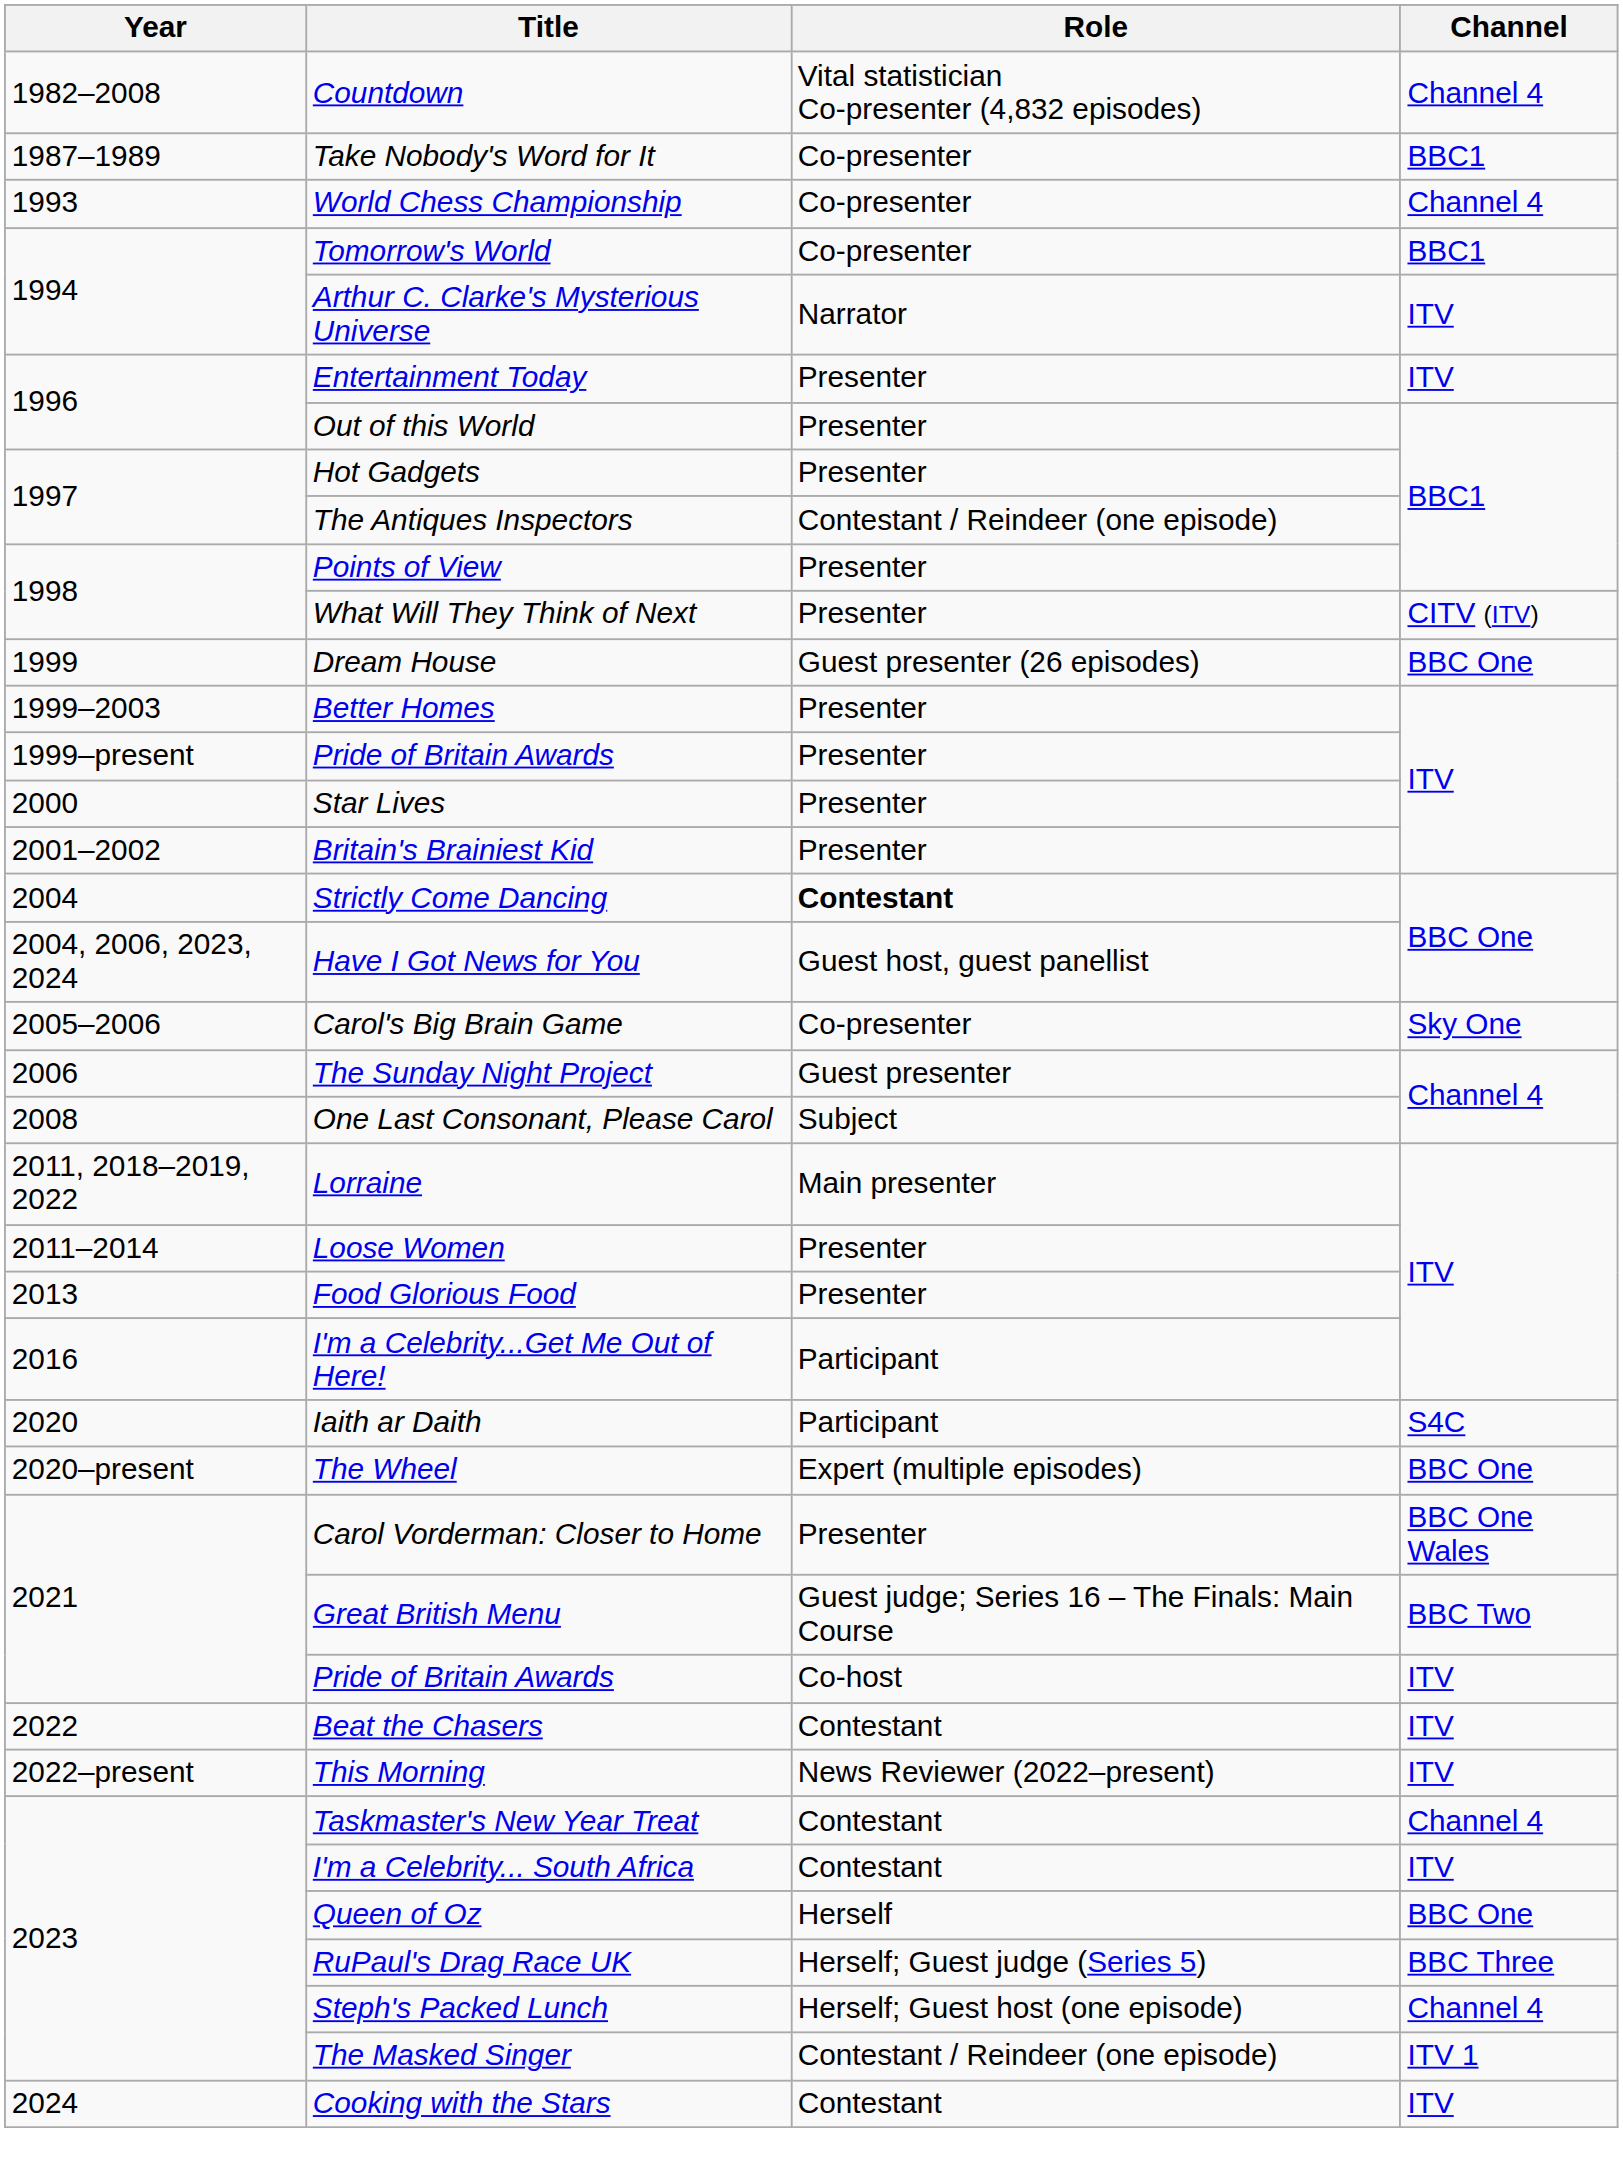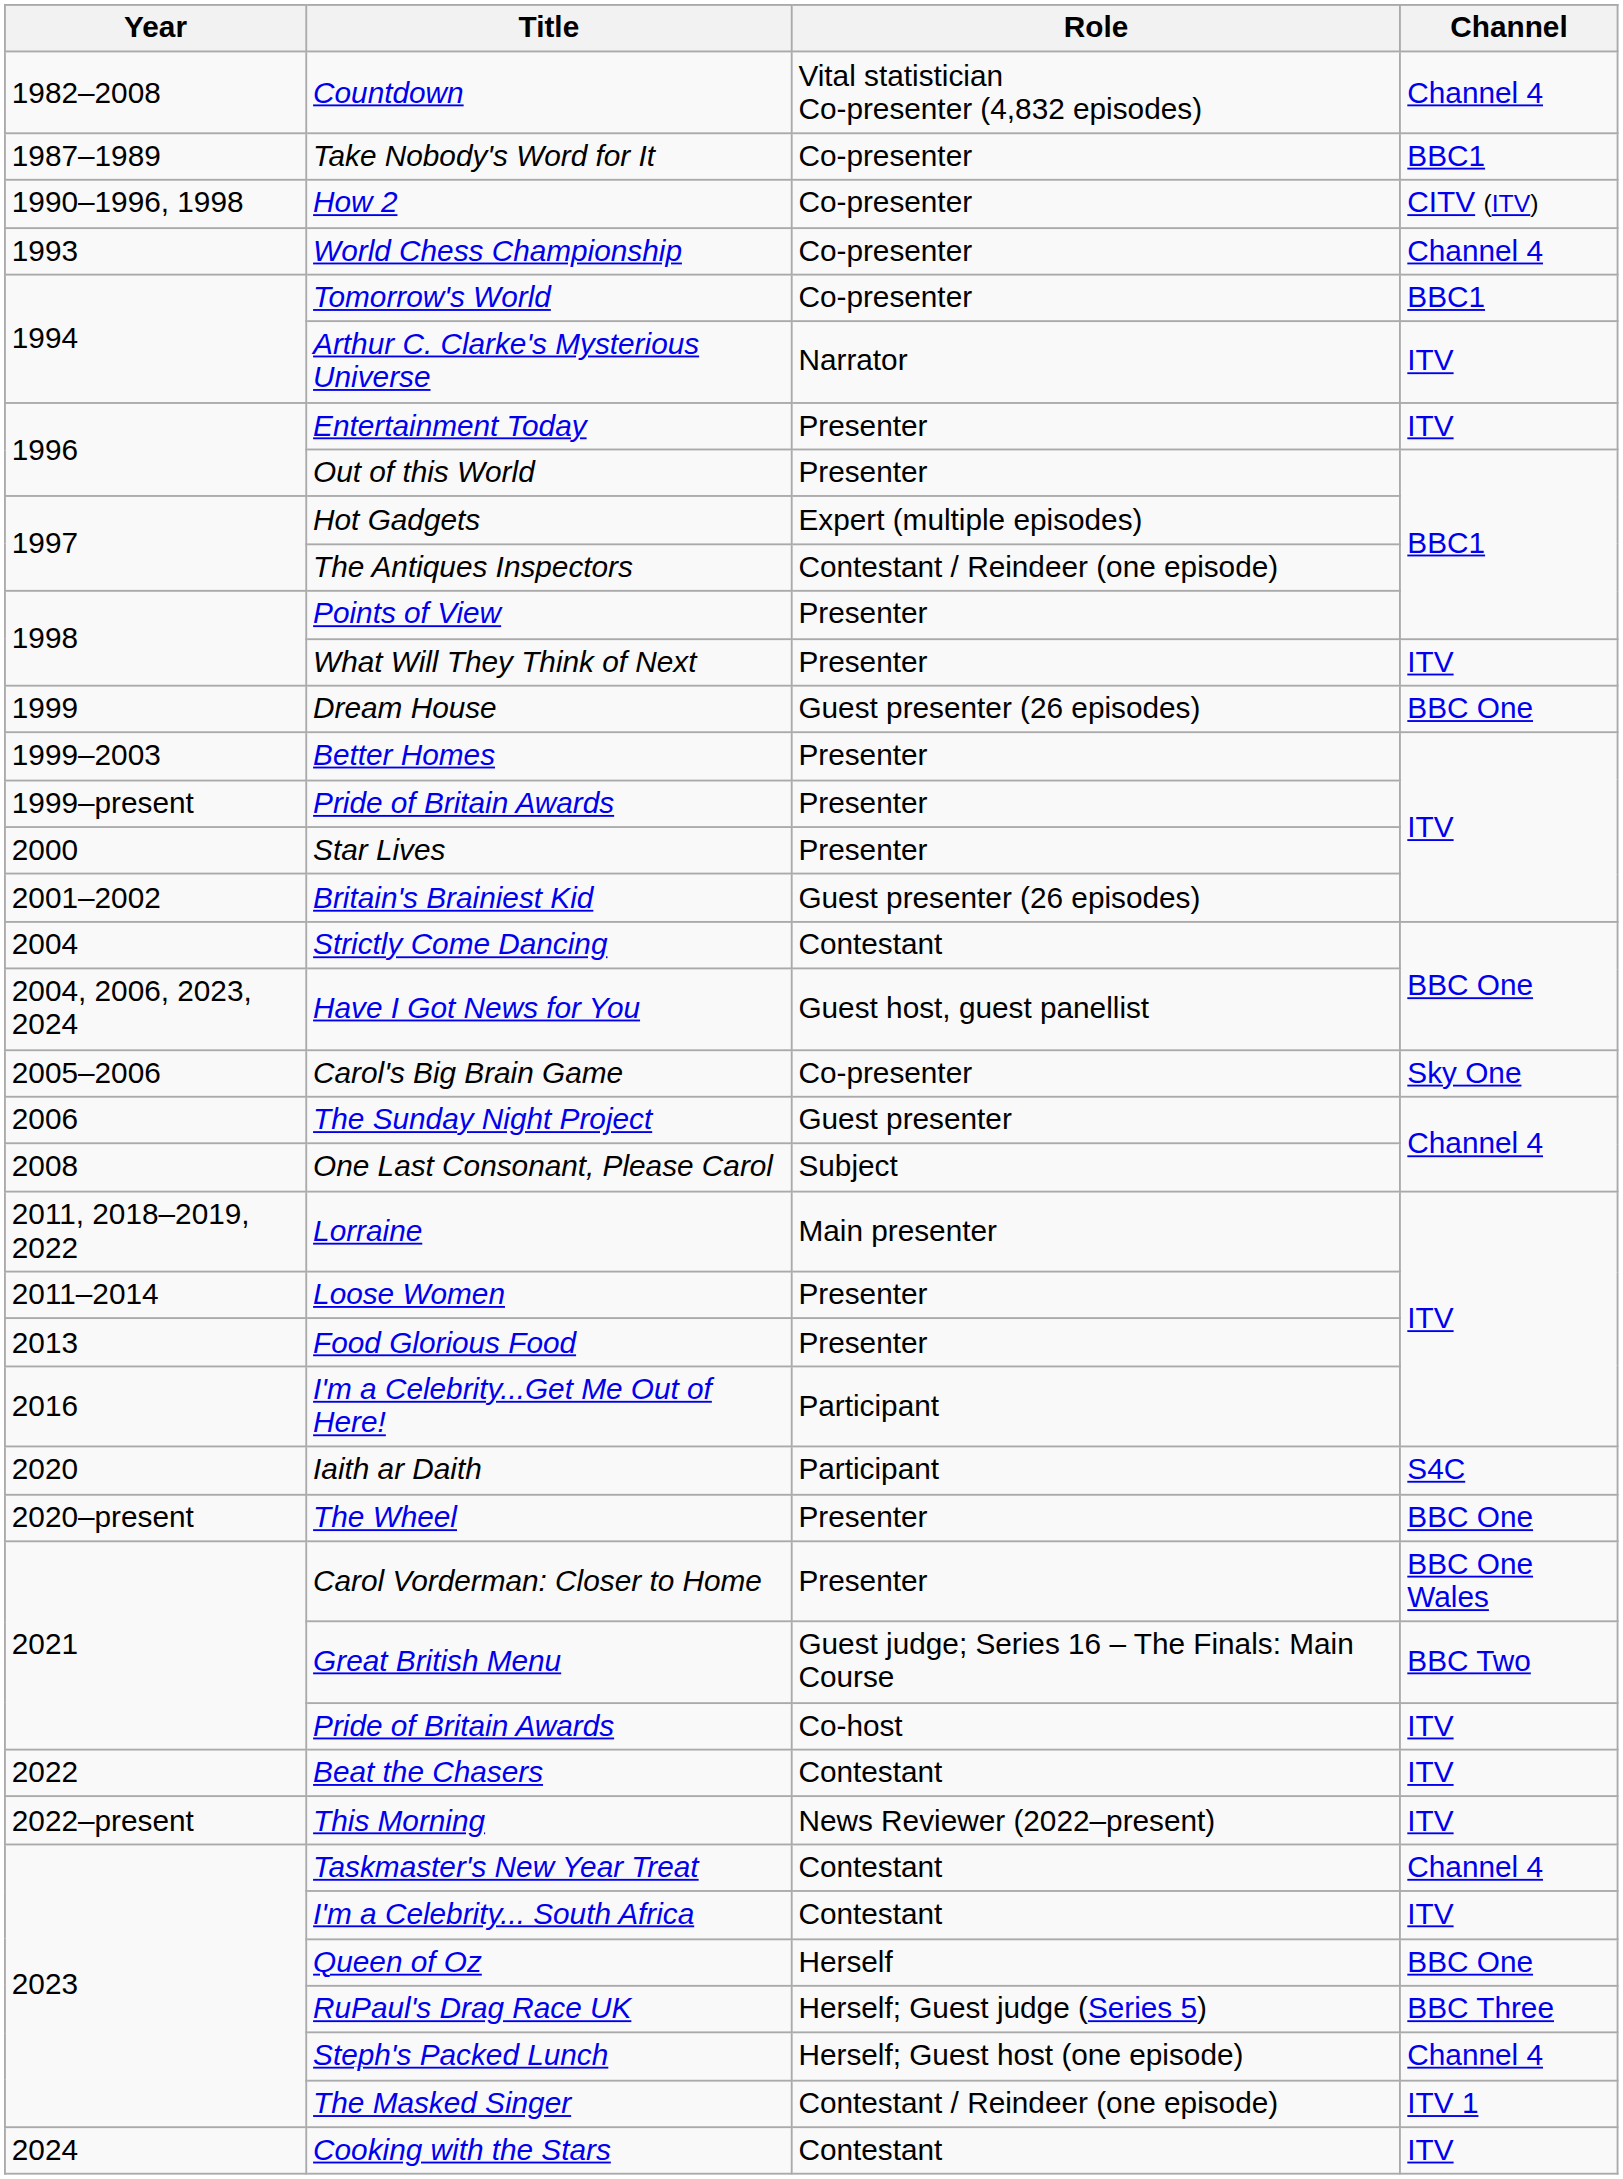 <table class="wikitable">
 <tr>
 <th>Year</th>
 <th>Title</th>
 <th>Role</th>
 <th>Channel</th>
 </tr>
 <tr>
 <td>1982–2008</td>
 <td><em><a href='#'>Countdown</a></em></td>
 <td>Vital statistician<br>Co-presenter (4,832 episodes)</td>
 <td><a href='#'>Channel 4</a></td>
 </tr>
 <tr>
 <td>1987–1989</td>
 <td><em>Take Nobody's Word for It</em></td>
 <td>Co-presenter</td>
 <td><a href='#'>BBC1</a></td>
+</tr>
+<tr>
+<td>1990–1996, 1998</td>
+<td><em><a href='#'>How 2</a></em></td>
+<td>Co-presenter</td>
+<td><a href='#'>CITV</a> <small>(<a href='#'>ITV</a>)</small></td>
 </tr>
 <tr>
 <td>1993</td>
 <td><em><a href='#'>World Chess Championship</a></em></td>
 <td>Co-presenter</td>
 <td><a href='#'>Channel 4</a></td>
 </tr>
 <tr>
 <td rowspan="2">1994</td>
 <td><em><a href='#'>Tomorrow's World</a></em></td>
 <td>Co-presenter</td>
 <td><a href='#'>BBC1</a></td>
 </tr>
 <tr>
 <td><em><a href='#'>Arthur C. Clarke's Mysterious Universe</a></em></td>
 <td>Narrator</td>
 <td><a href='#'>ITV</a></td>
 </tr>
 <tr>
 <td rowspan="2">1996</td>
 <td><em><a href='#'>Entertainment Today</a></em></td>
 <td>Presenter</td>
 <td><a href='#'>ITV</a></td>
 </tr>
 <tr>
 <td><em>Out of this World</em></td>
 <td>Presenter</td>
 <td rowspan="4"><a href='#'>BBC1</a></td>
 </tr>
 <tr>
 <td rowspan="2">1997</td>
 <td><em>Hot Gadgets</em></td>
-<td>Presenter</td>
+<td>Expert (multiple episodes)</td>
 </tr>
 <tr>
 <td><em>The Antiques Inspectors</em></td>
 <td>Contestant / Reindeer (one episode)</td>
 </tr>
 <tr>
 <td rowspan="2">1998</td>
 <td><em><a href='#'>Points of View</a></em></td>
 <td>Presenter</td>
 </tr>
 <tr>
 <td><em>What Will They Think of Next</em></td>
 <td>Presenter</td>
-<td><a href='#'>CITV</a> <small>(<a href='#'>ITV</a>)</small></td>
+<td><a href='#'>ITV</a></td>
 </tr>
 <tr>
 <td>1999</td>
 <td><em>Dream House</em></td>
 <td>Guest presenter (26 episodes)</td>
 <td><a href='#'>BBC One</a></td>
 </tr>
 <tr>
 <td>1999–2003</td>
 <td><em><a href='#'>Better Homes</a></em></td>
 <td>Presenter</td>
 <td rowspan=4><a href='#'>ITV</a></td>
 </tr>
 <tr>
 <td>1999–present</td>
 <td><em><a href='#'>Pride of Britain Awards</a></em></td>
 <td>Presenter</td>
 </tr>
 <tr>
 <td>2000</td>
 <td><em>Star Lives</em></td>
 <td>Presenter</td>
 </tr>
 <tr>
 <td>2001–2002</td>
 <td><em><a href='#'>Britain's Brainiest Kid</a></em></td>
-<td>Presenter</td>
+<td>Guest presenter (26 episodes)</td>
 </tr>
 <tr>
 <td>2004</td>
 <td><em><a href='#'>Strictly Come Dancing</a></em></td>
-<td><strong>Contestant</strong></td>
+<td>Contestant</td>
 <td rowspan=2><a href='#'>BBC One</a></td>
 </tr>
 <tr>
 <td>2004, 2006, 2023, 2024</td>
 <td><em><a href='#'>Have I Got News for You</a></em></td>
 <td>Guest host, guest panellist</td>
 </tr>
 <tr>
 <td>2005–2006</td>
 <td><em>Carol's Big Brain Game</em></td>
 <td>Co-presenter</td>
 <td><a href='#'>Sky One</a></td>
 </tr>
 <tr>
 <td>2006</td>
 <td><em><a href='#'>The Sunday Night Project</a></em></td>
 <td>Guest presenter</td>
 <td rowspan=2><a href='#'>Channel 4</a></td>
 </tr>
 <tr>
 <td>2008</td>
 <td><em>One Last Consonant, Please Carol</em></td>
 <td>Subject</td>
 </tr>
 <tr>
 <td>2011, 2018–2019, 2022</td>
 <td><em><a href='#'>Lorraine</a></em></td>
 <td>Main presenter</td>
 <td rowspan=4><a href='#'>ITV</a></td>
 </tr>
 <tr>
 <td>2011–2014</td>
 <td><em><a href='#'>Loose Women</a></em></td>
 <td>Presenter</td>
 </tr>
 <tr>
 <td>2013</td>
 <td><em><a href='#'>Food Glorious Food</a></em></td>
 <td>Presenter</td>
 </tr>
 <tr>
 <td>2016</td>
 <td><em><a href='#'>I'm a Celebrity...Get Me Out of Here!</a></em></td>
 <td>Participant</td>
 </tr>
 <tr>
 <td>2020</td>
 <td><em>Iaith ar Daith</em></td>
 <td>Participant</td>
 <td><a href='#'>S4C</a></td>
 </tr>
 <tr>
 <td>2020–present</td>
 <td><em><a href='#'>The Wheel</a></em></td>
-<td>Expert (multiple episodes)</td>
+<td>Presenter</td>
 <td><a href='#'>BBC One</a></td>
 </tr>
 <tr>
 <td rowspan=3>2021</td>
 <td><em>Carol Vorderman: Closer to Home</em></td>
 <td>Presenter</td>
 <td><a href='#'>BBC One Wales</a></td>
 </tr>
 <tr>
 <td><em><a href='#'>Great British Menu</a></em></td>
 <td>Guest judge; Series 16 – The Finals: Main Course</td>
 <td><a href='#'>BBC Two</a></td>
 </tr>
 <tr>
 <td><em><a href='#'>Pride of Britain Awards</a></em></td>
 <td>Co-host</td>
 <td><a href='#'>ITV</a></td>
 </tr>
 <tr>
 <td>2022</td>
 <td><em><a href='#'>Beat the Chasers</a></em></td>
 <td>Contestant</td>
 <td><a href='#'>ITV</a></td>
 </tr>
 <tr>
 <td>2022–present</td>
 <td><a href='#'><em>This Morning</em></a></td>
 <td>News Reviewer (2022–present)</td>
 <td><a href='#'>ITV</a></td>
 </tr>
 <tr>
 <td rowspan=6>2023</td>
 <td><em><a href='#'>Taskmaster's New Year Treat</a></em></td>
 <td>Contestant</td>
 <td><a href='#'>Channel 4</a></td>
 </tr>
 <tr>
 <td><em><a href='#'>I'm a Celebrity... South Africa</a></em></td>
 <td>Contestant</td>
 <td><a href='#'>ITV</a></td>
 </tr>
 <tr>
 <td><em><a href='#'>Queen of Oz</a></em></td>
 <td>Herself</td>
 <td><a href='#'>BBC One</a></td>
 </tr>
 <tr>
 <td><em><a href='#'>RuPaul's Drag Race UK</a></em></td>
 <td>Herself; Guest judge (<a href='#'>Series 5</a>)</td>
 <td><a href='#'>BBC Three</a></td>
 </tr>
 <tr>
 <td><em><a href='#'>Steph's Packed Lunch</a></em></td>
 <td>Herself; Guest host (one episode)</td>
 <td><a href='#'>Channel 4</a></td>
 </tr>
 <tr>
 <td><em><a href='#'>The Masked Singer</a></em></td>
 <td>Contestant / Reindeer (one episode)</td>
 <td><a href='#'>ITV 1</a></td>
 </tr>
 <tr>
 <td>2024</td>
 <td><a href='#'><em>Cooking with the Stars</em></a></td>
 <td>Contestant</td>
 <td><a href='#'>ITV</a></td>
 </tr>
 </table>
